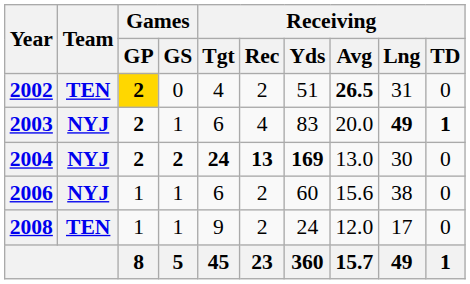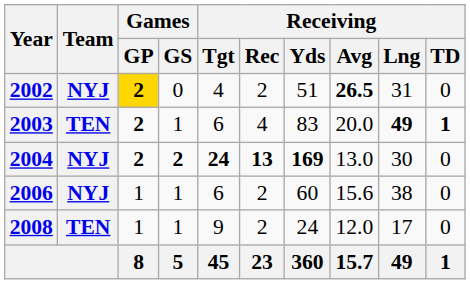 <table class="wikitable" style="text-align:center">
 <tr>
 <th rowspan="2">Year</th>
 <th rowspan="2">Team</th>
 <th colspan="2">Games</th>
 <th colspan="6">Receiving</th>
 </tr>
 <tr>
 <th>GP</th>
 <th>GS</th>
 <th>Tgt</th>
 <th>Rec</th>
 <th>Yds</th>
 <th>Avg</th>
 <th>Lng</th>
 <th>TD</th>
 </tr>
 <tr>
 <th><a href='#'>2002</a></th>
-<th><a href='#'>TEN</a></th>
+<th><a href='#'>NYJ</a></th>
 <td style="background: gold;"><strong>2</strong></td>
 <td>0</td>
 <td>4</td>
 <td>2</td>
 <td>51</td>
 <td><strong>26.5</strong></td>
 <td>31</td>
 <td>0</td>
 </tr>
 <tr>
 <th><a href='#'>2003</a></th>
-<th><a href='#'>NYJ</a></th>
+<th><a href='#'>TEN</a></th>
 <td><strong>2</strong></td>
 <td>1</td>
 <td>6</td>
 <td>4</td>
 <td>83</td>
 <td>20.0</td>
 <td><strong>49</strong></td>
 <td><strong>1</strong></td>
 </tr>
 <tr>
 <th><a href='#'>2004</a></th>
 <th><a href='#'>NYJ</a></th>
 <td><strong>2</strong></td>
 <td><strong>2</strong></td>
 <td><strong>24</strong></td>
 <td><strong>13</strong></td>
 <td><strong>169</strong></td>
 <td>13.0</td>
 <td>30</td>
 <td>0</td>
 </tr>
 <tr>
 <th><a href='#'>2006</a></th>
 <th><a href='#'>NYJ</a></th>
 <td>1</td>
 <td>1</td>
 <td>6</td>
 <td>2</td>
 <td>60</td>
 <td>15.6</td>
 <td>38</td>
 <td>0</td>
 </tr>
 <tr>
 <th><a href='#'>2008</a></th>
 <th><a href='#'>TEN</a></th>
 <td>1</td>
 <td>1</td>
 <td>9</td>
 <td>2</td>
 <td>24</td>
 <td>12.0</td>
 <td>17</td>
 <td>0</td>
 </tr>
 <tr>
 <th colspan="2"></th>
 <th>8</th>
 <th>5</th>
 <th>45</th>
 <th>23</th>
 <th>360</th>
 <th>15.7</th>
 <th>49</th>
 <th>1</th>
 </tr>
 </table>
